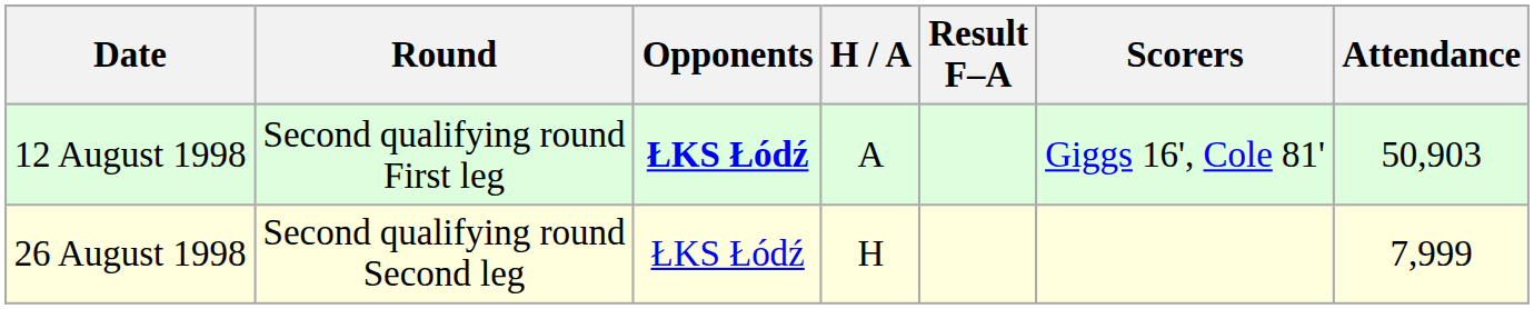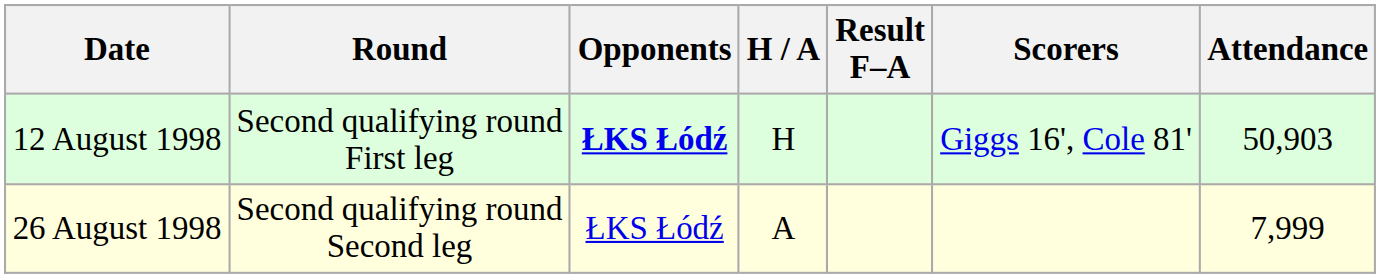 <table class="wikitable" style="text-align:center">
 <tr>
 <th>Date</th>
 <th>Round</th>
 <th>Opponents</th>
 <th>H / A</th>
 <th>Result<br>F–A</th>
 <th>Scorers</th>
 <th>Attendance</th>
 </tr>
 <tr style="background:#dfd;">
 <td>12 August 1998</td>
 <td>Second qualifying round<br>First leg</td>
 <td><strong><a href='#'>ŁKS Łódź</a></strong></td>
-<td>A</td>
+<td>H</td>
 <td></td>
 <td><a href='#'>Giggs</a> 16', <a href='#'>Cole</a> 81'</td>
 <td>50,903</td>
 </tr>
 <tr style="background:#ffd;">
 <td>26 August 1998</td>
 <td>Second qualifying round<br>Second leg</td>
 <td><a href='#'>ŁKS Łódź</a></td>
-<td>H</td>
+<td>A</td>
 <td></td>
 <td></td>
 <td>7,999</td>
 </tr>
 </table>
